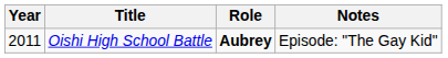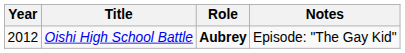 <table class="wikitable sortable">
 <tr>
 <th>Year</th>
 <th>Title</th>
 <th>Role</th>
 <th>Notes</th>
 </tr>
 <tr>
-<td>2011</td>
+<td>2012</td>
 <td><em><a href='#'>Oishi High School Battle</a></em></td>
 <td><strong>Aubrey</strong></td>
 <td>Episode: "The Gay Kid"</td>
 </tr>
 </table>
